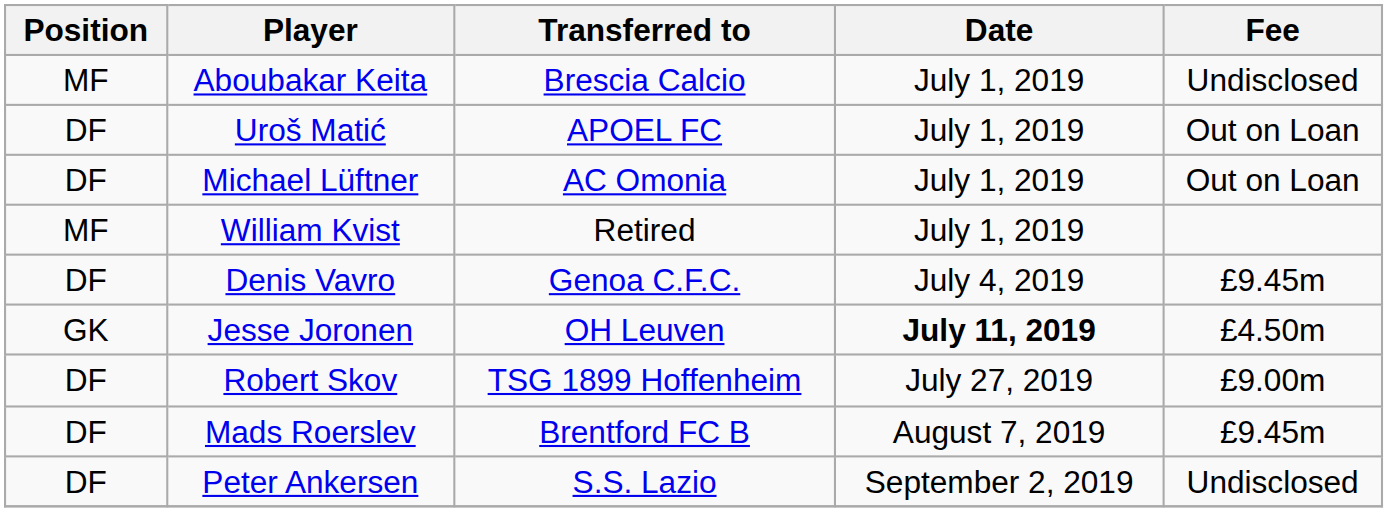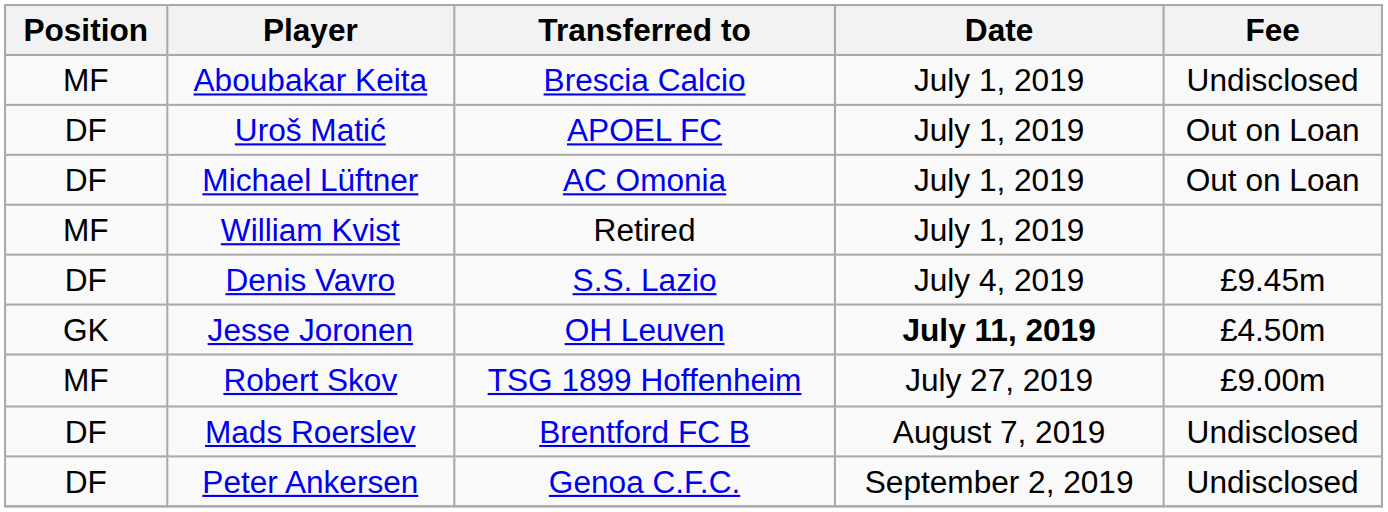 <table class="wikitable sortable" style="width:75%; font-size:95%; text-align:center;">
 <tr>
 <th>Position</th>
 <th>Player</th>
 <th>Transferred to</th>
 <th>Date</th>
 <th>Fee</th>
 </tr>
 <tr>
 <td>MF</td>
 <td> <a href='#'>Aboubakar Keita</a></td>
 <td><a href='#'>Brescia Calcio</a></td>
 <td>July 1, 2019</td>
 <td>Undisclosed</td>
 </tr>
 <tr>
 <td>DF</td>
 <td>  <a href='#'>Uroš Matić</a></td>
 <td><a href='#'>APOEL FC</a></td>
 <td>July 1, 2019</td>
 <td>Out on Loan</td>
 </tr>
 <tr>
 <td>DF</td>
 <td> <a href='#'>Michael Lüftner</a></td>
 <td><a href='#'>AC Omonia</a></td>
 <td>July 1, 2019</td>
 <td>Out on Loan</td>
 </tr>
 <tr>
 <td>MF</td>
 <td> <a href='#'>William Kvist</a></td>
 <td>Retired</td>
 <td>July 1, 2019</td>
 <td></td>
 </tr>
 <tr>
 <td>DF</td>
 <td> <a href='#'>Denis Vavro</a></td>
-<td><a href='#'>Genoa C.F.C.</a></td>
+<td><a href='#'>S.S. Lazio</a></td>
 <td>July 4, 2019</td>
 <td>£9.45m</td>
 </tr>
 <tr>
 <td>GK</td>
 <td> <a href='#'>Jesse Joronen</a></td>
 <td><a href='#'>OH Leuven</a></td>
 <td><strong>July 11, 2019</strong></td>
 <td>£4.50m</td>
 </tr>
 <tr>
-<td>DF</td>
+<td>MF</td>
 <td> <a href='#'>Robert Skov</a></td>
 <td><a href='#'>TSG 1899 Hoffenheim</a></td>
 <td>July 27, 2019</td>
 <td>£9.00m</td>
 </tr>
 <tr>
 <td>DF</td>
 <td> <a href='#'>Mads Roerslev</a></td>
 <td><a href='#'>Brentford FC B</a></td>
 <td>August 7, 2019</td>
-<td>£9.45m</td>
+<td>Undisclosed</td>
 </tr>
 <tr>
 <td>DF</td>
 <td> <a href='#'>Peter Ankersen</a></td>
-<td><a href='#'>S.S. Lazio</a></td>
+<td><a href='#'>Genoa C.F.C.</a></td>
 <td>September 2, 2019</td>
 <td>Undisclosed</td>
 </tr>
 <tr>
 </tr>
 </table>
